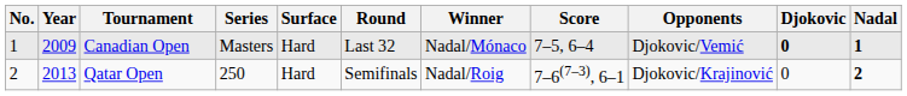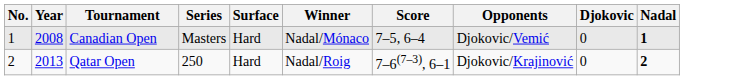 <table class="sortable wikitable">
 <tr>
 <th>No.</th>
 <th>Year</th>
 <th style="width:120px">Tournament</th>
 <th>Series</th>
 <th>Surface</th>
-<th>Round</th>
 <th>Winner</th>
 <th>Score</th>
 <th>Opponents</th>
 <th>Djokovic</th>
 <th>Nadal</th>
 </tr>
 <tr style="background:#E9E9E9">
 <td>1</td>
-<td><a href='#'>2009</a></td>
+<td><a href='#'>2008</a></td>
 <td><a href='#'>Canadian Open</a></td>
 <td>Masters</td>
 <td>Hard</td>
-<td>Last 32</td>
 <td>Nadal/<a href='#'>Mónaco</a></td>
 <td>7–5, 6–4</td>
 <td>Djokovic/<a href='#'>Vemić</a></td>
-<td><strong>0</strong></td>
+<td>0</td>
 <td><strong>1</strong></td>
 </tr>
 <tr>
 <td>2</td>
 <td><a href='#'>2013</a></td>
 <td><a href='#'>Qatar Open</a></td>
 <td>250</td>
 <td>Hard</td>
-<td>Semifinals</td>
 <td>Nadal/<a href='#'>Roig</a></td>
 <td>7–6<sup>(7–3)</sup>, 6–1</td>
 <td>Djokovic/<a href='#'>Krajinović</a></td>
 <td>0</td>
 <td><strong>2</strong></td>
 </tr>
 </table>
